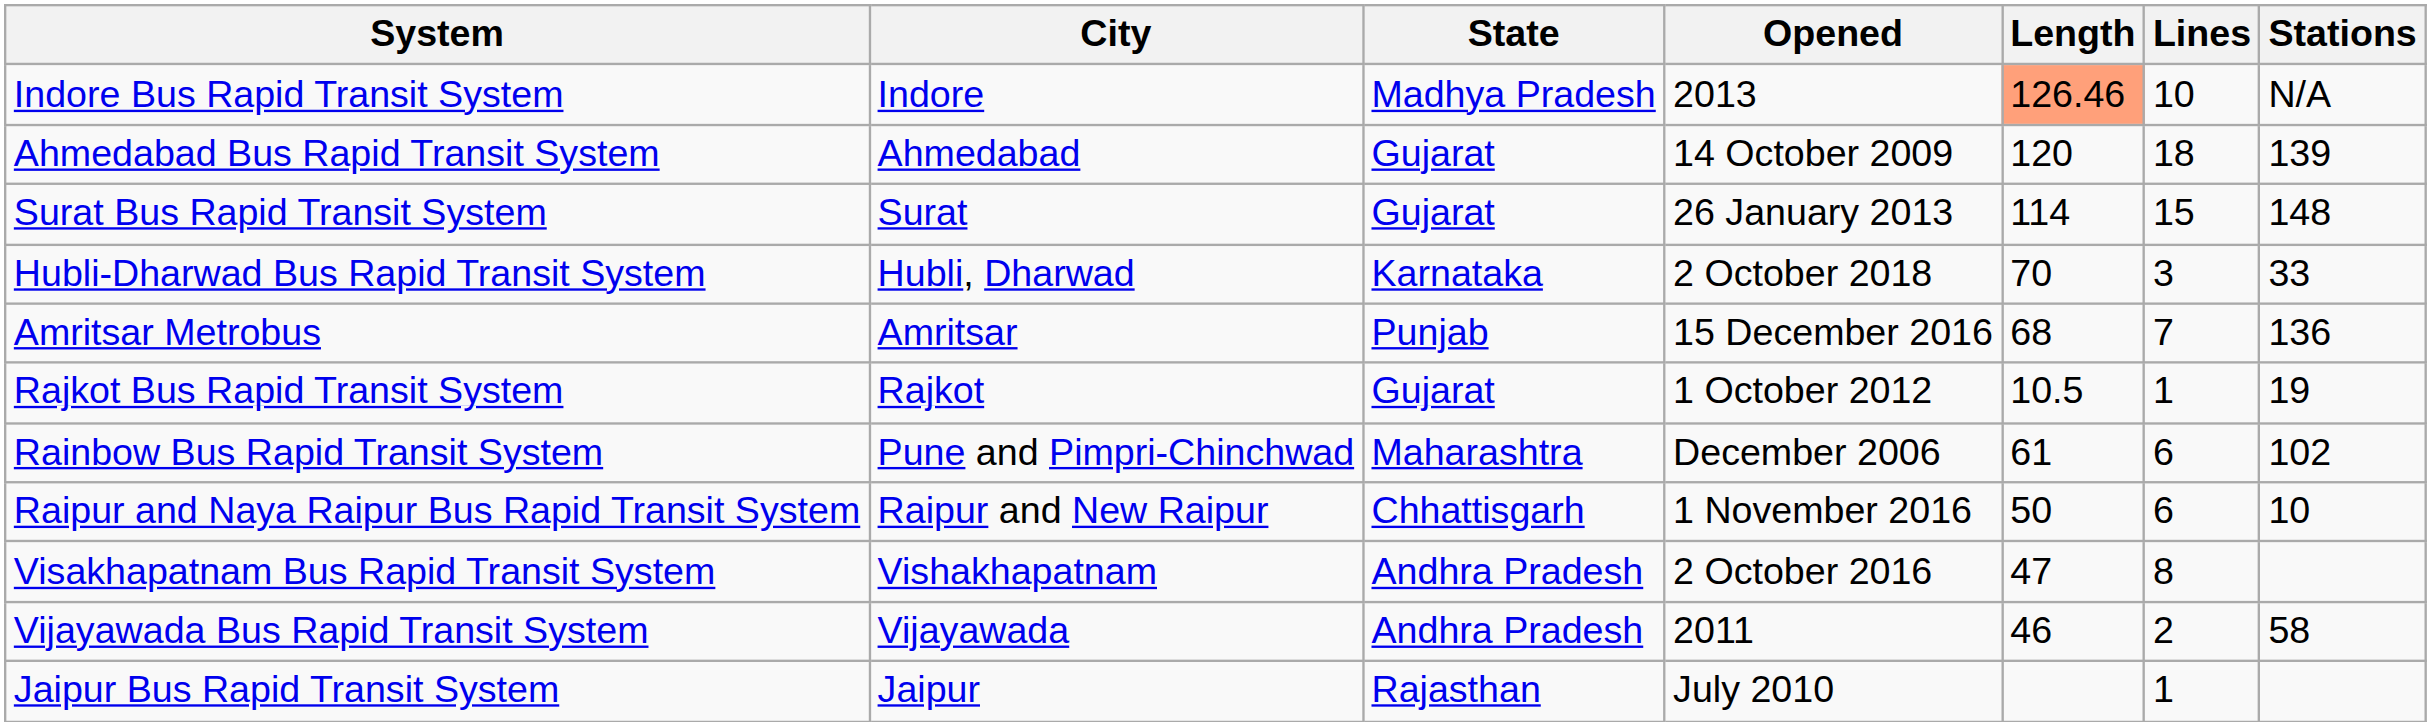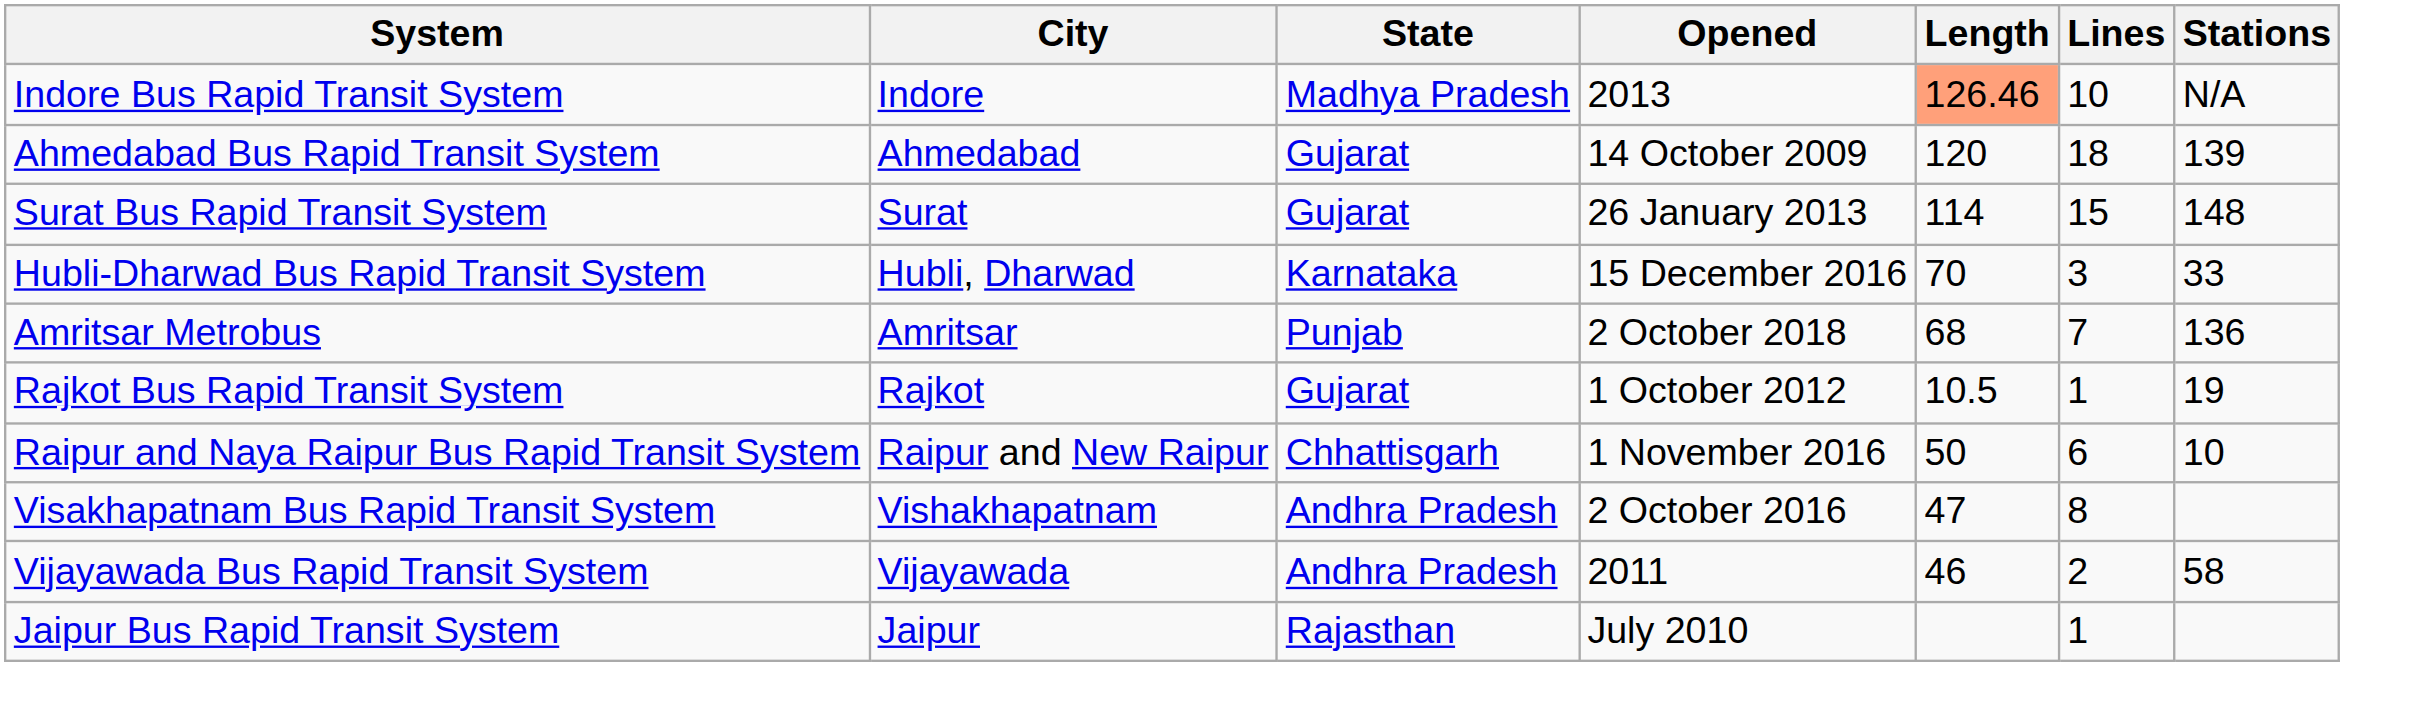 <table class="wikitable sortable" style="text-align:left;">
 <tr>
 <th>System</th>
 <th>City</th>
 <th>State</th>
 <th>Opened</th>
 <th>Length</th>
 <th>Lines</th>
 <th>Stations</th>
 </tr>
 <tr>
 <td><a href='#'>Indore Bus Rapid Transit System</a></td>
 <td><a href='#'>Indore</a></td>
 <td><a href='#'>Madhya Pradesh</a></td>
 <td>2013</td>
 <td style="background: lightsalmon;">126.46</td>
 <td>10</td>
 <td>N/A</td>
 </tr>
 <tr>
 <td><a href='#'>Ahmedabad Bus Rapid Transit System</a></td>
 <td><a href='#'>Ahmedabad</a></td>
 <td><a href='#'>Gujarat</a></td>
 <td>14 October 2009</td>
 <td>120</td>
 <td>18</td>
 <td>139</td>
 </tr>
 <tr>
 <td><a href='#'>Surat Bus Rapid Transit System</a></td>
 <td><a href='#'>Surat</a></td>
 <td><a href='#'>Gujarat</a></td>
 <td>26 January 2013</td>
 <td>114</td>
 <td>15</td>
 <td>148</td>
 </tr>
 <tr>
 <td><a href='#'>Hubli-Dharwad Bus Rapid Transit System</a></td>
 <td><a href='#'>Hubli</a>, <a href='#'>Dharwad</a></td>
 <td><a href='#'>Karnataka</a></td>
-<td>2 October 2018</td>
+<td>15 December 2016</td>
 <td>70</td>
 <td>3</td>
 <td>33</td>
 </tr>
 <tr>
 <td><a href='#'>Amritsar Metrobus</a> </td>
 <td><a href='#'>Amritsar</a></td>
 <td><a href='#'>Punjab</a></td>
-<td>15 December 2016</td>
+<td>2 October 2018</td>
 <td>68</td>
 <td>7</td>
 <td>136</td>
 </tr>
 <tr>
 <td><a href='#'>Rajkot Bus Rapid Transit System</a></td>
 <td><a href='#'>Rajkot</a></td>
 <td><a href='#'>Gujarat</a></td>
 <td>1 October 2012</td>
 <td>10.5</td>
 <td>1</td>
 <td>19</td>
-</tr>
-<tr>
-<td><a href='#'>Rainbow Bus Rapid Transit System</a> </td>
-<td><a href='#'>Pune</a> and <a href='#'>Pimpri-Chinchwad</a></td>
-<td><a href='#'>Maharashtra</a></td>
-<td>December 2006</td>
-<td>61</td>
-<td>6</td>
-<td>102</td>
 </tr>
 <tr>
 <td><a href='#'>Raipur and Naya Raipur Bus Rapid Transit System</a></td>
 <td><a href='#'>Raipur</a> and <a href='#'>New Raipur</a></td>
 <td><a href='#'>Chhattisgarh</a></td>
 <td>1 November 2016</td>
 <td>50</td>
 <td>6</td>
 <td>10</td>
 </tr>
 <tr>
 <td><a href='#'>Visakhapatnam Bus Rapid Transit System</a></td>
 <td><a href='#'>Vishakhapatnam</a></td>
 <td><a href='#'>Andhra Pradesh</a></td>
 <td>2 October 2016</td>
 <td>47</td>
 <td>8</td>
 <td></td>
 </tr>
 <tr>
 <td><a href='#'>Vijayawada Bus Rapid Transit System</a></td>
 <td><a href='#'>Vijayawada</a></td>
 <td><a href='#'>Andhra Pradesh</a></td>
 <td>2011</td>
 <td>46</td>
 <td>2</td>
 <td>58</td>
 </tr>
 <tr>
 <td><a href='#'>Jaipur Bus Rapid Transit System</a></td>
 <td><a href='#'>Jaipur</a></td>
 <td><a href='#'>Rajasthan</a></td>
 <td>July 2010</td>
 <td></td>
 <td>1</td>
 <td></td>
 </tr>
 </table>
